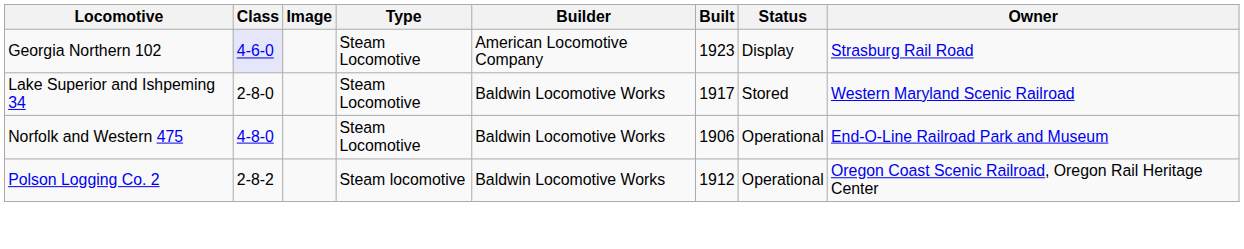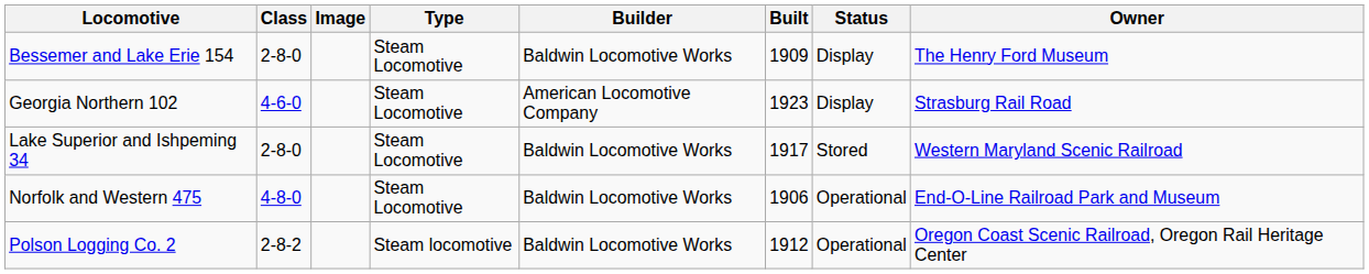 <table class="wikitable">
 <tr>
 <th>Locomotive</th>
 <th>Class</th>
 <th>Image</th>
 <th>Type</th>
 <th>Builder</th>
 <th>Built</th>
 <th>Status</th>
 <th>Owner</th>
 </tr>
 <tr>
+<td><a href='#'>Bessemer and Lake Erie</a> 154</td>
+<td>2-8-0</td>
+<td></td>
+<td>Steam Locomotive</td>
+<td>Baldwin Locomotive Works</td>
+<td>1909</td>
+<td>Display</td>
+<td><a href='#'>The Henry Ford Museum</a></td>
+</tr>
+<tr>
 <td>Georgia Northern 102</td>
-<td style="background: lavender;"><a href='#'>4-6-0</a></td>
+<td><a href='#'>4-6-0</a></td>
 <td></td>
 <td>Steam Locomotive</td>
 <td>American Locomotive Company</td>
 <td>1923</td>
 <td>Display</td>
 <td><a href='#'>Strasburg Rail Road</a></td>
 </tr>
 <tr>
 <td>Lake Superior and Ishpeming <a href='#'>34</a></td>
 <td>2-8-0</td>
 <td></td>
 <td>Steam Locomotive</td>
 <td>Baldwin Locomotive Works</td>
 <td>1917</td>
 <td>Stored</td>
 <td><a href='#'>Western Maryland Scenic Railroad</a></td>
 </tr>
 <tr>
 <td>Norfolk and Western <a href='#'>475</a></td>
 <td><a href='#'>4-8-0</a></td>
 <td></td>
 <td>Steam Locomotive</td>
 <td>Baldwin Locomotive Works</td>
 <td>1906</td>
 <td>Operational</td>
 <td><a href='#'>End-O-Line Railroad Park and Museum</a></td>
 </tr>
 <tr>
 <td><a href='#'>Polson Logging Co. 2</a></td>
 <td>2-8-2</td>
 <td></td>
 <td>Steam locomotive</td>
 <td>Baldwin Locomotive Works</td>
 <td>1912</td>
 <td>Operational</td>
 <td><a href='#'>Oregon Coast Scenic Railroad</a>, Oregon Rail Heritage Center</td>
 </tr>
 </table>
